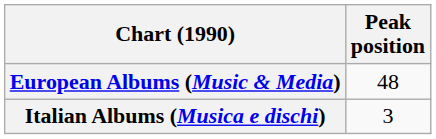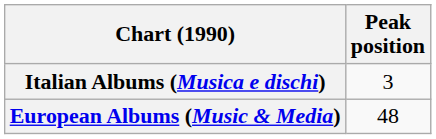 <table class="wikitable sortable plainrowheaders" style="text-align:center">
 <tr>
 <th scope="col">Chart (1990)</th>
 <th scope="col">Peak<br>position</th>
 </tr>
 <tr>
+<th scope="row">Italian Albums (<em><a href='#'>Musica e dischi</a></em>)</th>
+<td>3</td>
+</tr>
+<tr>
 <th scope="row"><a href='#'>European Albums</a> (<em><a href='#'>Music & Media</a></em>)</th>
 <td>48</td>
 </tr>
-<tr>
-<th scope="row">Italian Albums (<em><a href='#'>Musica e dischi</a></em>)</th>
-<td>3</td>
-</tr>
 </table>
